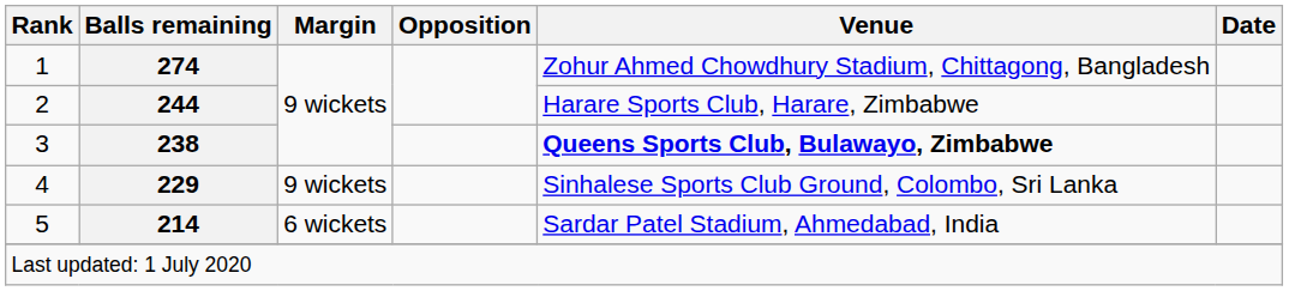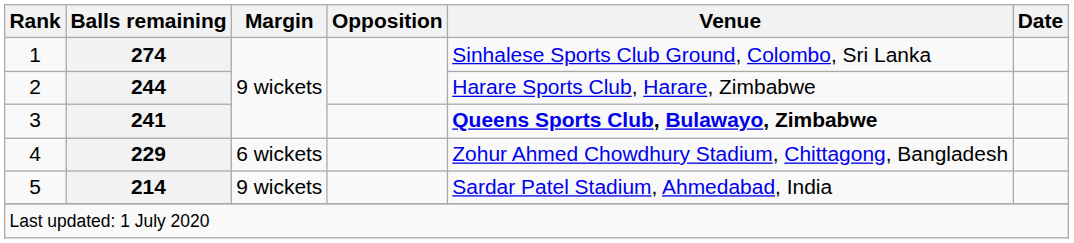 <table class="wikitable plainrowheaders sortable">
 <tr>
 <th scope=col>Rank</th>
 <th scope=col>Balls remaining</th>
 <th scope=col>Margin</th>
 <th scope=col>Opposition</th>
 <th scope=col>Venue</th>
 <th scope=col>Date</th>
 </tr>
 <tr>
 <td style="text-align:center">1</td>
 <th scope=row style=text-align:center;>274</th>
 <td scope=row style=text-align:center; rowspan=3>9 wickets</td>
 <td rowspan=2></td>
-<td><a href='#'>Zohur Ahmed Chowdhury Stadium</a>, <a href='#'>Chittagong</a>, Bangladesh</td>
+<td><a href='#'>Sinhalese Sports Club Ground</a>, <a href='#'>Colombo</a>, Sri Lanka</td>
 <td></td>
 </tr>
 <tr>
 <td style="text-align:center">2</td>
 <th scope=row style=text-align:center;>244</th>
 <td><a href='#'>Harare Sports Club</a>, <a href='#'>Harare</a>, Zimbabwe</td>
 <td></td>
 </tr>
 <tr>
 <td style="text-align:center">3</td>
-<th scope=row style=text-align:center;>238</th>
+<th scope=row style=text-align:center;>241</th>
 <td></td>
 <td><strong><a href='#'>Queens Sports Club</a>, <a href='#'>Bulawayo</a>, Zimbabwe</strong></td>
 <td></td>
 </tr>
 <tr>
 <td style="text-align:center">4</td>
 <th scope=row style=text-align:center;>229</th>
-<td scope=row style=text-align:center;>9 wickets</td>
+<td scope=row style=text-align:center;>6 wickets</td>
 <td></td>
-<td><a href='#'>Sinhalese Sports Club Ground</a>, <a href='#'>Colombo</a>, Sri Lanka</td>
+<td><a href='#'>Zohur Ahmed Chowdhury Stadium</a>, <a href='#'>Chittagong</a>, Bangladesh</td>
 <td></td>
 </tr>
 <tr>
 <td style="text-align:center">5</td>
 <th scope=row style=text-align:center;>214</th>
-<td scope=row style=text-align:center;>6 wickets</td>
+<td scope=row style=text-align:center;>9 wickets</td>
 <td></td>
 <td><a href='#'>Sardar Patel Stadium</a>, <a href='#'>Ahmedabad</a>, India</td>
 <td></td>
 </tr>
 <tr>
 </tr>
 <tr class=sortbottom>
 <td colspan=6><small>Last updated: 1 July 2020</small></td>
 </tr>
 </table>
